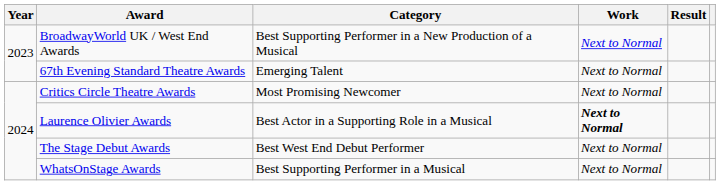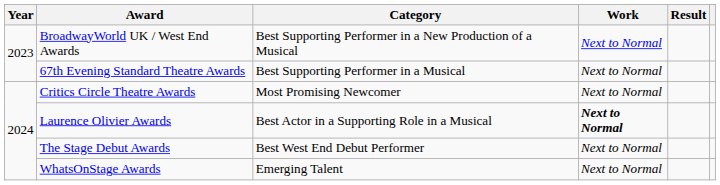 <table class="wikitable sortable">
 <tr>
 <th>Year</th>
 <th>Award</th>
 <th>Category</th>
 <th>Work</th>
 <th>Result</th>
 <th class="unsortable"></th>
 </tr>
 <tr>
 <td rowspan="2">2023</td>
 <td><a href='#'>BroadwayWorld</a> UK / West End Awards</td>
 <td>Best Supporting Performer in a New Production of a Musical</td>
 <td><em><a href='#'>Next to Normal</a></em></td>
 <td></td>
 <td style="text-align: center;"></td>
 </tr>
 <tr>
 <td><a href='#'>67th Evening Standard Theatre Awards</a></td>
-<td>Emerging Talent</td>
+<td>Best Supporting Performer in a Musical</td>
 <td><em>Next to Normal</em></td>
 <td></td>
 <td style="text-align: center;"></td>
 </tr>
 <tr>
 <td rowspan="4">2024</td>
 <td><a href='#'>Critics Circle Theatre Awards</a></td>
 <td>Most Promising Newcomer</td>
 <td><em>Next to Normal</em></td>
 <td></td>
 <td style="text-align: center;"></td>
 </tr>
 <tr>
 <td><a href='#'>Laurence Olivier Awards</a></td>
 <td>Best Actor in a Supporting Role in a Musical</td>
 <td><strong><em>Next to Normal</em></strong></td>
 <td></td>
 <td style="text-align: center;"></td>
 </tr>
 <tr>
 <td data-sort-value="Stage Debut Awards, The"><a href='#'>The Stage Debut Awards</a></td>
 <td>Best West End Debut Performer</td>
 <td><em>Next to Normal</em></td>
 <td></td>
 <td style="text-align: center;"></td>
 </tr>
 <tr>
 <td><a href='#'>WhatsOnStage Awards</a></td>
-<td>Best Supporting Performer in a Musical</td>
+<td>Emerging Talent</td>
 <td><em>Next to Normal</em></td>
 <td></td>
 <td style="text-align: center;"></td>
 </tr>
 </table>
